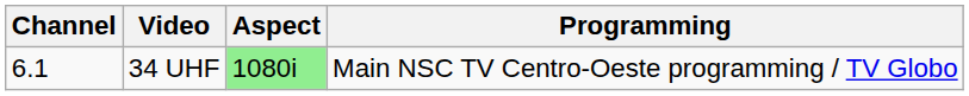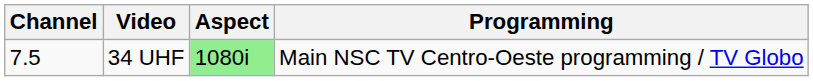 <table class="wikitable">
 <tr>
 <th>Channel</th>
 <th>Video</th>
 <th>Aspect</th>
 <th>Programming</th>
 </tr>
 <tr>
-<td>6.1</td>
+<td>7.5</td>
 <td>34 UHF</td>
 <td style="background: lightgreen;">1080i</td>
 <td>Main NSC TV Centro-Oeste programming / <a href='#'>TV Globo</a></td>
 </tr>
 </table>
